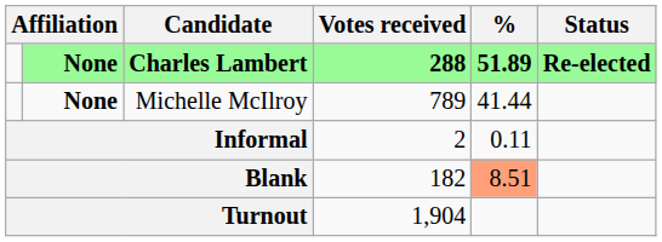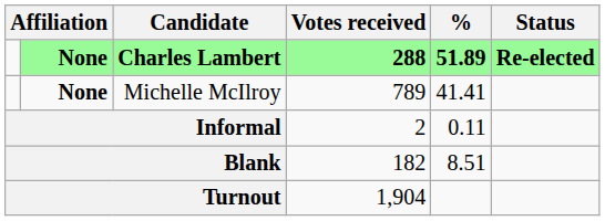 <table class="wikitable" style="text-align:right">
 <tr>
 <th colspan="2">Affiliation</th>
 <th>Candidate</th>
 <th>Votes received</th>
 <th>%</th>
 <th>Status</th>
 </tr>
 <tr>
 <td></td>
 <td style="background:palegreen"><strong>None</strong></td>
 <td style="background:palegreen"><strong>Charles Lambert</strong></td>
 <td style="background:palegreen"><strong>288</strong></td>
 <td style="background:palegreen"><strong>51.89</strong></td>
 <td style="background:palegreen"><strong>Re-elected</strong></td>
 </tr>
 <tr>
 <td></td>
 <td><strong>None</strong></td>
 <td>Michelle McIlroy</td>
 <td>789</td>
-<td>41.44</td>
+<td>41.41</td>
 <td></td>
 </tr>
 <tr>
 <th colspan="3" style="text-align:right">Informal</th>
 <td>2</td>
 <td>0.11</td>
 </tr>
 <tr>
 <th colspan="3" style="text-align:right">Blank</th>
 <td>182</td>
-<td style="background: lightsalmon;">8.51</td>
+<td>8.51</td>
 <td></td>
 </tr>
 <tr>
 <th colspan="3" style="text-align:right">Turnout</th>
 <td>1,904</td>
 <td></td>
 <td></td>
 </tr>
 </table>
